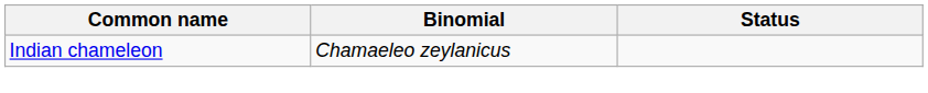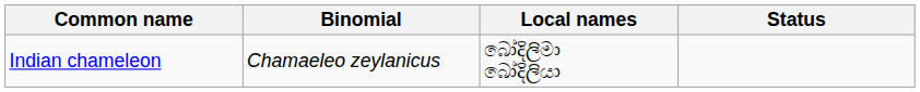 <table width=60% class="wikitable">
 <tr>
 <th width=24%>Common name</th>
 <th width=24%>Binomial</th>
+<th width=20%>Local names</th>
 <th width=24%>Status</th>
 </tr>
 <tr>
 <td><a href='#'>Indian chameleon</a><br></td>
 <td><em>Chamaeleo zeylanicus</em></td>
+<td>බෝදිලිමා<br> බෝදිලියා</td>
 <td></td>
 </tr>
 </table>
